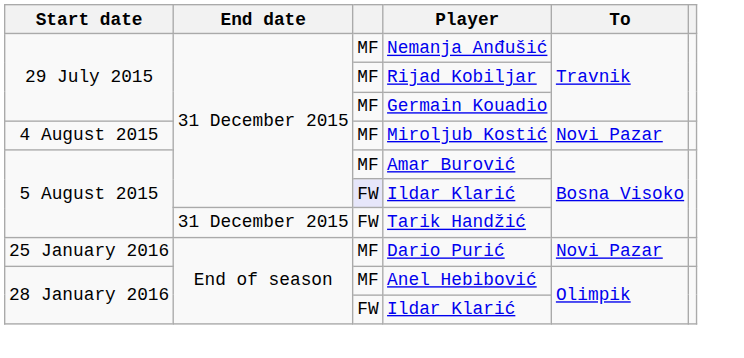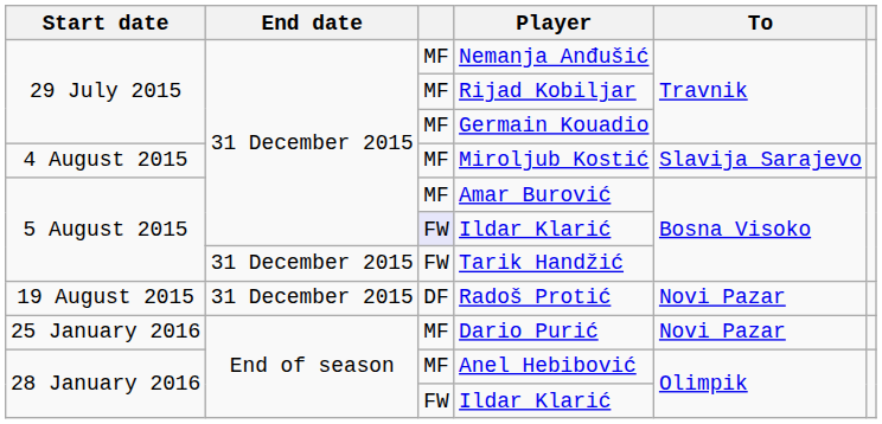 <table class="wikitable" style="text-align:center;">
 <tr>
 <th>Start date</th>
 <th>End date</th>
 <th></th>
 <th>Player</th>
 <th>To</th>
 <th></th>
 </tr>
 <tr>
 <td rowspan=3>29 July 2015</td>
 <td rowspan=6>31 December 2015</td>
 <td>MF</td>
 <td style="text-align:left"> <a href='#'>Nemanja Anđušić</a></td>
 <td style="text-align:left" rowspan=3> <a href='#'>Travnik</a></td>
 <td rowspan=3></td>
 </tr>
 <tr>
 <td>MF</td>
 <td style="text-align:left"> <a href='#'>Rijad Kobiljar</a></td>
 </tr>
 <tr>
 <td>MF</td>
 <td style="text-align:left"> <a href='#'>Germain Kouadio</a></td>
 </tr>
 <tr>
 <td>4 August 2015</td>
 <td>MF</td>
 <td style="text-align:left"> <a href='#'>Miroljub Kostić</a></td>
-<td style="text-align:left"> <a href='#'>Novi Pazar</a></td>
+<td style="text-align:left"> <a href='#'>Slavija Sarajevo</a></td>
 <td></td>
 </tr>
 <tr>
 <td rowspan=3>5 August 2015</td>
 <td>MF</td>
 <td style="text-align:left"> <a href='#'>Amar Burović</a></td>
 <td style="text-align:left" rowspan=3> <a href='#'>Bosna Visoko</a></td>
 <td rowspan=3></td>
 </tr>
 <tr>
 <td style="background: lavender;">FW</td>
 <td style="text-align:left"> <a href='#'>Ildar Klarić</a></td>
 </tr>
 <tr>
 <td>31 December 2015</td>
 <td>FW</td>
 <td style="text-align:left"> <a href='#'>Tarik Handžić</a></td>
+</tr>
+<tr>
+<td>19 August 2015</td>
+<td>31 December 2015</td>
+<td>DF</td>
+<td style="text-align:left"> <a href='#'>Radoš Protić</a></td>
+<td style="text-align:left"> <a href='#'>Novi Pazar</a></td>
+<td></td>
 </tr>
 <tr>
 <td>25 January 2016</td>
 <td rowspan=3>End of season</td>
 <td>MF</td>
 <td style="text-align:left"> <a href='#'>Dario Purić</a></td>
 <td style="text-align:left"> <a href='#'>Novi Pazar</a></td>
 <td></td>
 </tr>
 <tr>
 <td rowspan=2>28 January 2016</td>
 <td>MF</td>
 <td style="text-align:left"> <a href='#'>Anel Hebibović</a></td>
 <td style="text-align:left" rowspan=2> <a href='#'>Olimpik</a></td>
 <td rowspan=2></td>
 </tr>
 <tr>
 <td>FW</td>
 <td style="text-align:left"> <a href='#'>Ildar Klarić</a></td>
 </tr>
 </table>
